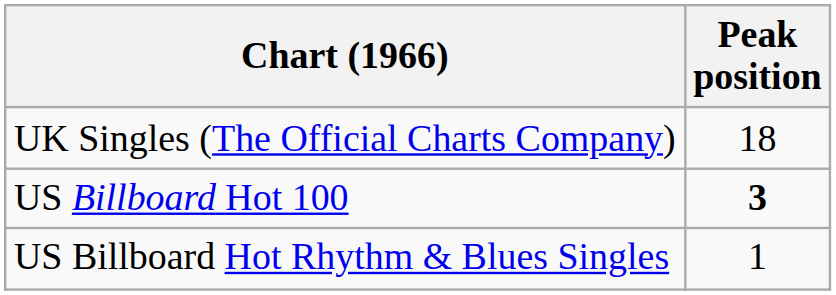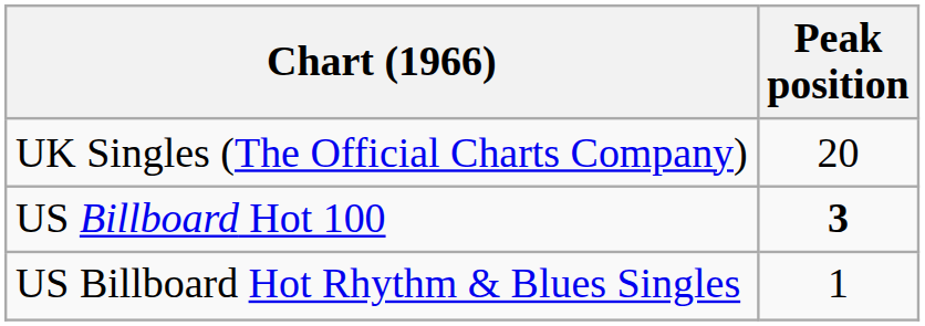 <table class="wikitable sortable">
 <tr>
 <th>Chart (1966)</th>
 <th>Peak<br>position</th>
 </tr>
 <tr>
 <td>UK Singles (<a href='#'>The Official Charts Company</a>)</td>
-<td align="center">18</td>
+<td align="center">20</td>
 </tr>
 <tr>
 <td align="left">US <a href='#'><em>Billboard</em> Hot 100</a></td>
 <td align="center"><strong>3</strong></td>
 </tr>
 <tr>
 <td align="left">US  Billboard <a href='#'>Hot Rhythm & Blues Singles</a></td>
 <td align="center">1</td>
 </tr>
 </table>
